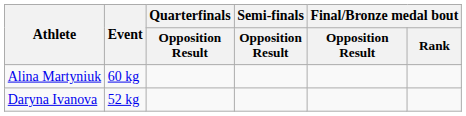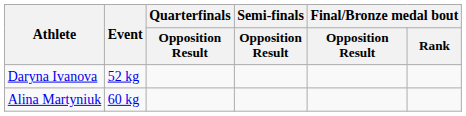 <table class="wikitable" style="text-align:center; font-size:90%">
 <tr>
 <th rowspan=2>Athlete</th>
 <th rowspan=2>Event</th>
 <th>Quarterfinals</th>
 <th>Semi-finals</th>
 <th colspan=2>Final/Bronze medal bout</th>
 </tr>
 <tr style="font-size:95%">
 <th>Opposition<br>Result</th>
 <th>Opposition<br>Result</th>
 <th>Opposition<br>Result</th>
 <th>Rank</th>
 </tr>
 <tr>
+<td align=left><a href='#'>Daryna Ivanova</a></td>
+<td align=left><a href='#'>52 kg</a></td>
+<td></td>
+<td></td>
+<td></td>
+<td></td>
+</tr>
+<tr>
 <td align=left><a href='#'>Alina Martyniuk</a></td>
 <td align=left><a href='#'>60 kg</a></td>
 <td></td>
 <td></td>
 <td></td>
 <td></td>
 </tr>
-<tr>
-<td align=left><a href='#'>Daryna Ivanova</a></td>
-<td align=left><a href='#'>52 kg</a></td>
-<td></td>
-<td></td>
-<td></td>
-<td></td>
-</tr>
 </table>
